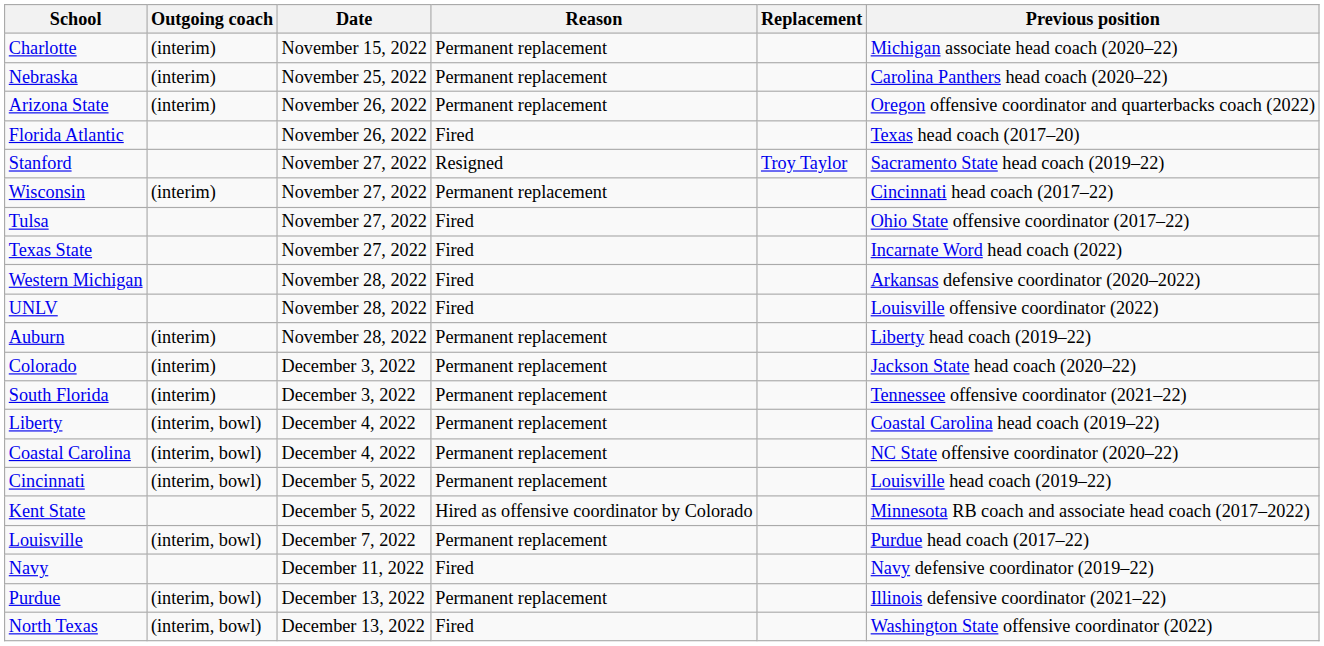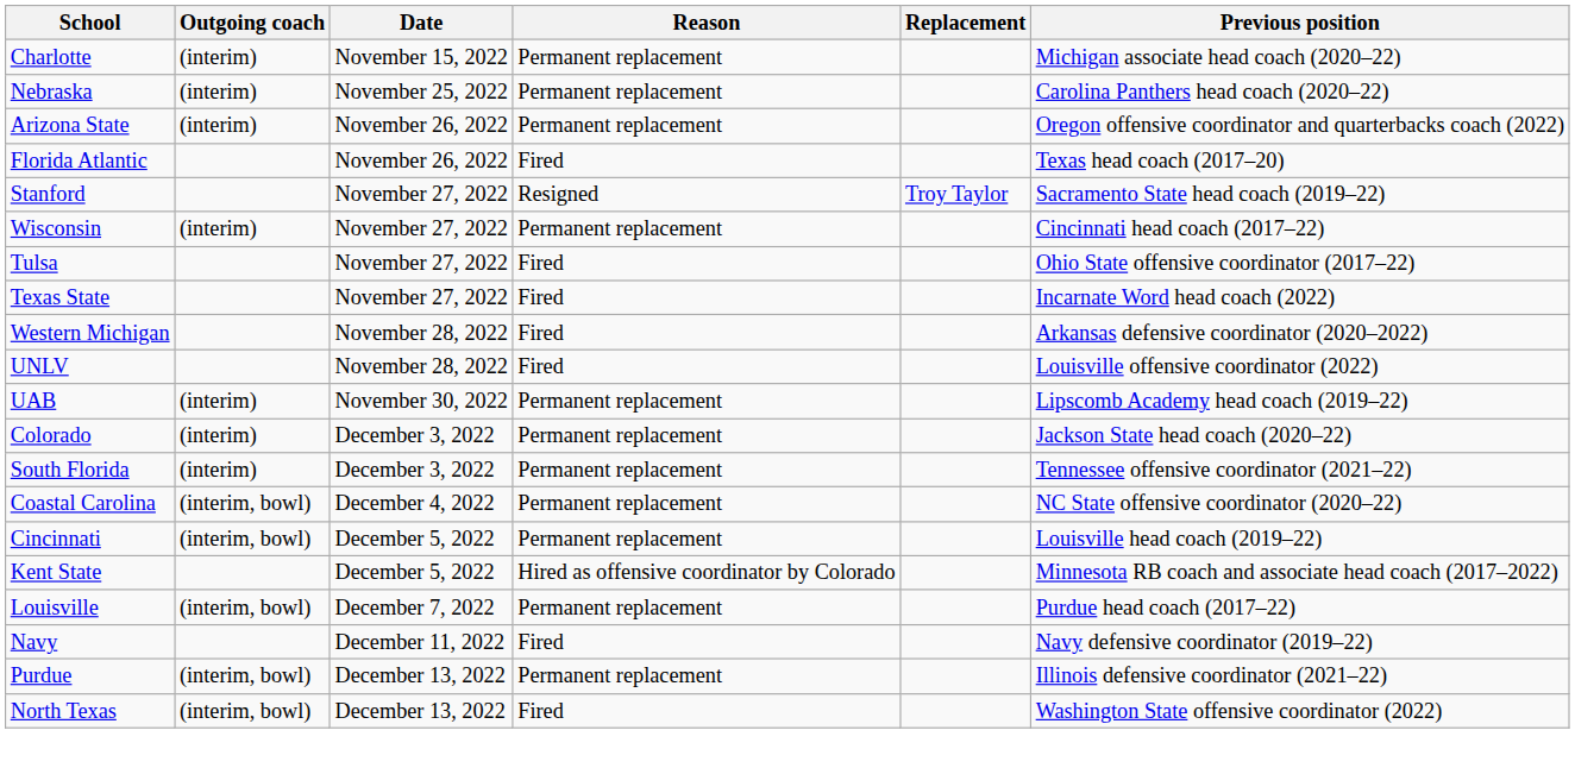 <table class="wikitable sortable">
 <tr>
 <th>School</th>
 <th>Outgoing coach</th>
 <th>Date</th>
 <th>Reason</th>
 <th>Replacement</th>
 <th>Previous position</th>
 </tr>
 <tr>
 <td><a href='#'>Charlotte</a></td>
 <td> (interim)</td>
 <td>November 15, 2022</td>
 <td>Permanent replacement</td>
 <td></td>
 <td><a href='#'>Michigan</a> associate head coach (2020–22)</td>
 </tr>
 <tr>
 <td><a href='#'>Nebraska</a></td>
 <td> (interim)</td>
 <td>November 25, 2022</td>
 <td>Permanent replacement</td>
 <td></td>
 <td><a href='#'>Carolina Panthers</a> head coach (2020–22)</td>
 </tr>
 <tr>
 <td><a href='#'>Arizona State</a></td>
 <td> (interim)</td>
 <td>November 26, 2022</td>
 <td>Permanent replacement</td>
 <td></td>
 <td><a href='#'>Oregon</a> offensive coordinator and quarterbacks coach (2022)</td>
 </tr>
 <tr>
 <td><a href='#'>Florida Atlantic</a></td>
 <td></td>
 <td>November 26, 2022</td>
 <td>Fired</td>
 <td></td>
 <td><a href='#'>Texas</a> head coach (2017–20)</td>
 </tr>
 <tr>
 <td><a href='#'>Stanford</a></td>
 <td></td>
 <td>November 27, 2022</td>
 <td>Resigned</td>
 <td><a href='#'>Troy Taylor</a></td>
 <td><a href='#'>Sacramento State</a> head coach (2019–22)</td>
 </tr>
 <tr>
 <td><a href='#'>Wisconsin</a></td>
 <td> (interim)</td>
 <td>November 27, 2022</td>
 <td>Permanent replacement</td>
 <td></td>
 <td><a href='#'>Cincinnati</a> head coach (2017–22)</td>
 </tr>
 <tr>
 <td><a href='#'>Tulsa</a></td>
 <td></td>
 <td>November 27, 2022</td>
 <td>Fired</td>
 <td></td>
 <td><a href='#'>Ohio State</a> offensive coordinator (2017–22)</td>
 </tr>
 <tr>
 <td><a href='#'>Texas State</a></td>
 <td></td>
 <td>November 27, 2022</td>
 <td>Fired</td>
 <td></td>
 <td><a href='#'>Incarnate Word</a> head coach (2022)</td>
 </tr>
 <tr>
 <td><a href='#'>Western Michigan</a></td>
 <td></td>
 <td>November 28, 2022</td>
 <td>Fired</td>
 <td></td>
 <td><a href='#'>Arkansas</a> defensive coordinator (2020–2022)</td>
 </tr>
 <tr>
 <td><a href='#'>UNLV</a></td>
 <td></td>
 <td>November 28, 2022</td>
 <td>Fired</td>
 <td></td>
 <td><a href='#'>Louisville</a> offensive coordinator (2022)</td>
 </tr>
 <tr>
-<td><a href='#'>Auburn</a></td>
+<td><a href='#'>UAB</a></td>
 <td> (interim)</td>
-<td>November 28, 2022</td>
+<td>November 30, 2022</td>
 <td>Permanent replacement</td>
 <td></td>
-<td><a href='#'>Liberty</a> head coach (2019–22)</td>
+<td><a href='#'>Lipscomb Academy</a> head coach (2019–22)</td>
 </tr>
 <tr>
 <td><a href='#'>Colorado</a></td>
 <td> (interim)</td>
 <td>December 3, 2022</td>
 <td>Permanent replacement</td>
 <td></td>
 <td><a href='#'>Jackson State</a> head coach (2020–22)</td>
 </tr>
 <tr>
 <td><a href='#'>South Florida</a></td>
 <td> (interim)</td>
 <td>December 3, 2022</td>
 <td>Permanent replacement</td>
 <td></td>
 <td><a href='#'>Tennessee</a> offensive coordinator (2021–22)</td>
-</tr>
-<tr>
-<td><a href='#'>Liberty</a></td>
-<td> (interim, bowl)</td>
-<td>December 4, 2022</td>
-<td>Permanent replacement</td>
-<td></td>
-<td><a href='#'>Coastal Carolina</a> head coach (2019–22)</td>
 </tr>
 <tr>
 <td><a href='#'>Coastal Carolina</a></td>
 <td> (interim, bowl)</td>
 <td>December 4, 2022</td>
 <td>Permanent replacement</td>
 <td></td>
 <td><a href='#'>NC State</a> offensive coordinator (2020–22)</td>
 </tr>
 <tr>
 <td><a href='#'>Cincinnati</a></td>
 <td> (interim, bowl)</td>
 <td>December 5, 2022</td>
 <td>Permanent replacement</td>
 <td></td>
 <td><a href='#'>Louisville</a> head coach (2019–22)</td>
 </tr>
 <tr>
 <td><a href='#'>Kent State</a></td>
 <td></td>
 <td>December 5, 2022</td>
 <td>Hired as offensive coordinator by Colorado</td>
 <td></td>
 <td><a href='#'>Minnesota</a> RB coach and associate head coach (2017–2022)</td>
 </tr>
 <tr>
 <td><a href='#'>Louisville</a></td>
 <td> (interim, bowl)</td>
 <td>December 7, 2022</td>
 <td>Permanent replacement</td>
 <td></td>
 <td><a href='#'>Purdue</a> head coach (2017–22)</td>
 </tr>
 <tr>
 <td><a href='#'>Navy</a></td>
 <td></td>
 <td>December 11, 2022</td>
 <td>Fired</td>
 <td></td>
 <td><a href='#'>Navy</a> defensive coordinator (2019–22)</td>
 </tr>
 <tr>
 <td><a href='#'>Purdue</a></td>
 <td> (interim, bowl)</td>
 <td>December 13, 2022</td>
 <td>Permanent replacement</td>
 <td></td>
 <td><a href='#'>Illinois</a> defensive coordinator (2021–22)</td>
 </tr>
 <tr>
 <td><a href='#'>North Texas</a></td>
 <td> (interim, bowl)</td>
 <td>December 13, 2022</td>
 <td>Fired</td>
 <td></td>
 <td><a href='#'>Washington State</a> offensive coordinator (2022)</td>
 </tr>
 </table>
